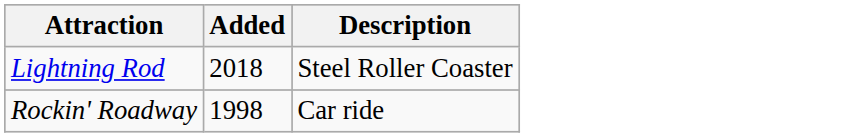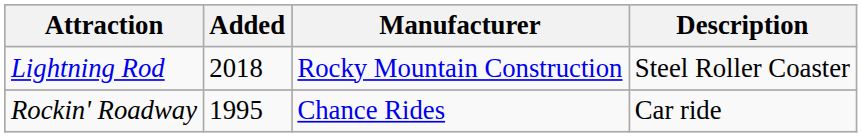 <table class="wikitable sortable">
 <tr>
 <th scope="col">Attraction</th>
 <th scope="col">Added</th>
+<th scope="col">Manufacturer</th>
 <th scope="col" class="unsortable">Description</th>
 </tr>
 <tr>
 <td><em><a href='#'>Lightning Rod</a></em></td>
 <td>2018</td>
+<td><a href='#'>Rocky Mountain Construction</a></td>
 <td>Steel Roller Coaster</td>
 </tr>
 <tr>
 <td><em>Rockin' Roadway</em></td>
-<td>1998</td>
+<td>1995</td>
+<td><a href='#'>Chance Rides</a></td>
 <td>Car ride</td>
 </tr>
 </table>
